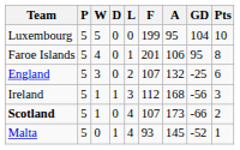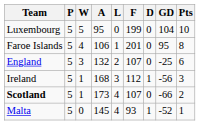 <table class="wikitable">
 <tr>
 <th>Team</th>
 <th>P</th>
 <th>W</th>
-<th>D</th>
+<th>A</th>
 <th>L</th>
 <th>F</th>
-<th>A</th>
+<th>D</th>
 <th>GD</th>
 <th>Pts</th>
 </tr>
 <tr>
 <td>Luxembourg</td>
 <td>5</td>
 <td>5</td>
-<td>0</td>
+<td>95</td>
 <td>0</td>
 <td>199</td>
-<td>95</td>
+<td>0</td>
 <td>104</td>
 <td>10</td>
 </tr>
 <tr>
 <td>Faroe Islands</td>
 <td>5</td>
 <td>4</td>
-<td>0</td>
+<td>106</td>
 <td>1</td>
 <td>201</td>
-<td>106</td>
+<td>0</td>
 <td>95</td>
 <td>8</td>
 </tr>
 <tr>
 <td><a href='#'>England</a></td>
 <td>5</td>
 <td>3</td>
-<td>0</td>
+<td>132</td>
 <td>2</td>
 <td>107</td>
-<td>132</td>
+<td>0</td>
 <td>-25</td>
 <td>6</td>
 </tr>
 <tr>
 <td>Ireland</td>
 <td>5</td>
 <td>1</td>
-<td>1</td>
+<td>168</td>
 <td>3</td>
 <td>112</td>
-<td>168</td>
+<td>1</td>
 <td>-56</td>
 <td>3</td>
 </tr>
 <tr>
 <td><strong>Scotland</strong></td>
 <td>5</td>
 <td>1</td>
-<td>0</td>
+<td>173</td>
 <td>4</td>
 <td>107</td>
-<td>173</td>
+<td>0</td>
 <td>-66</td>
 <td>2</td>
 </tr>
 <tr>
 <td><a href='#'>Malta</a></td>
 <td>5</td>
 <td>0</td>
-<td>1</td>
+<td>145</td>
 <td>4</td>
 <td>93</td>
-<td>145</td>
+<td>1</td>
 <td>-52</td>
 <td>1</td>
 </tr>
 </table>
